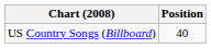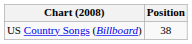 <table class="wikitable sortable">
 <tr>
 <th scope="col">Chart (2008)</th>
 <th scope="col">Position</th>
 </tr>
 <tr>
 <td>US <a href='#'>Country Songs</a> (<em><a href='#'>Billboard</a></em>)</td>
-<td align="center">40</td>
+<td align="center">38</td>
 </tr>
 </table>
